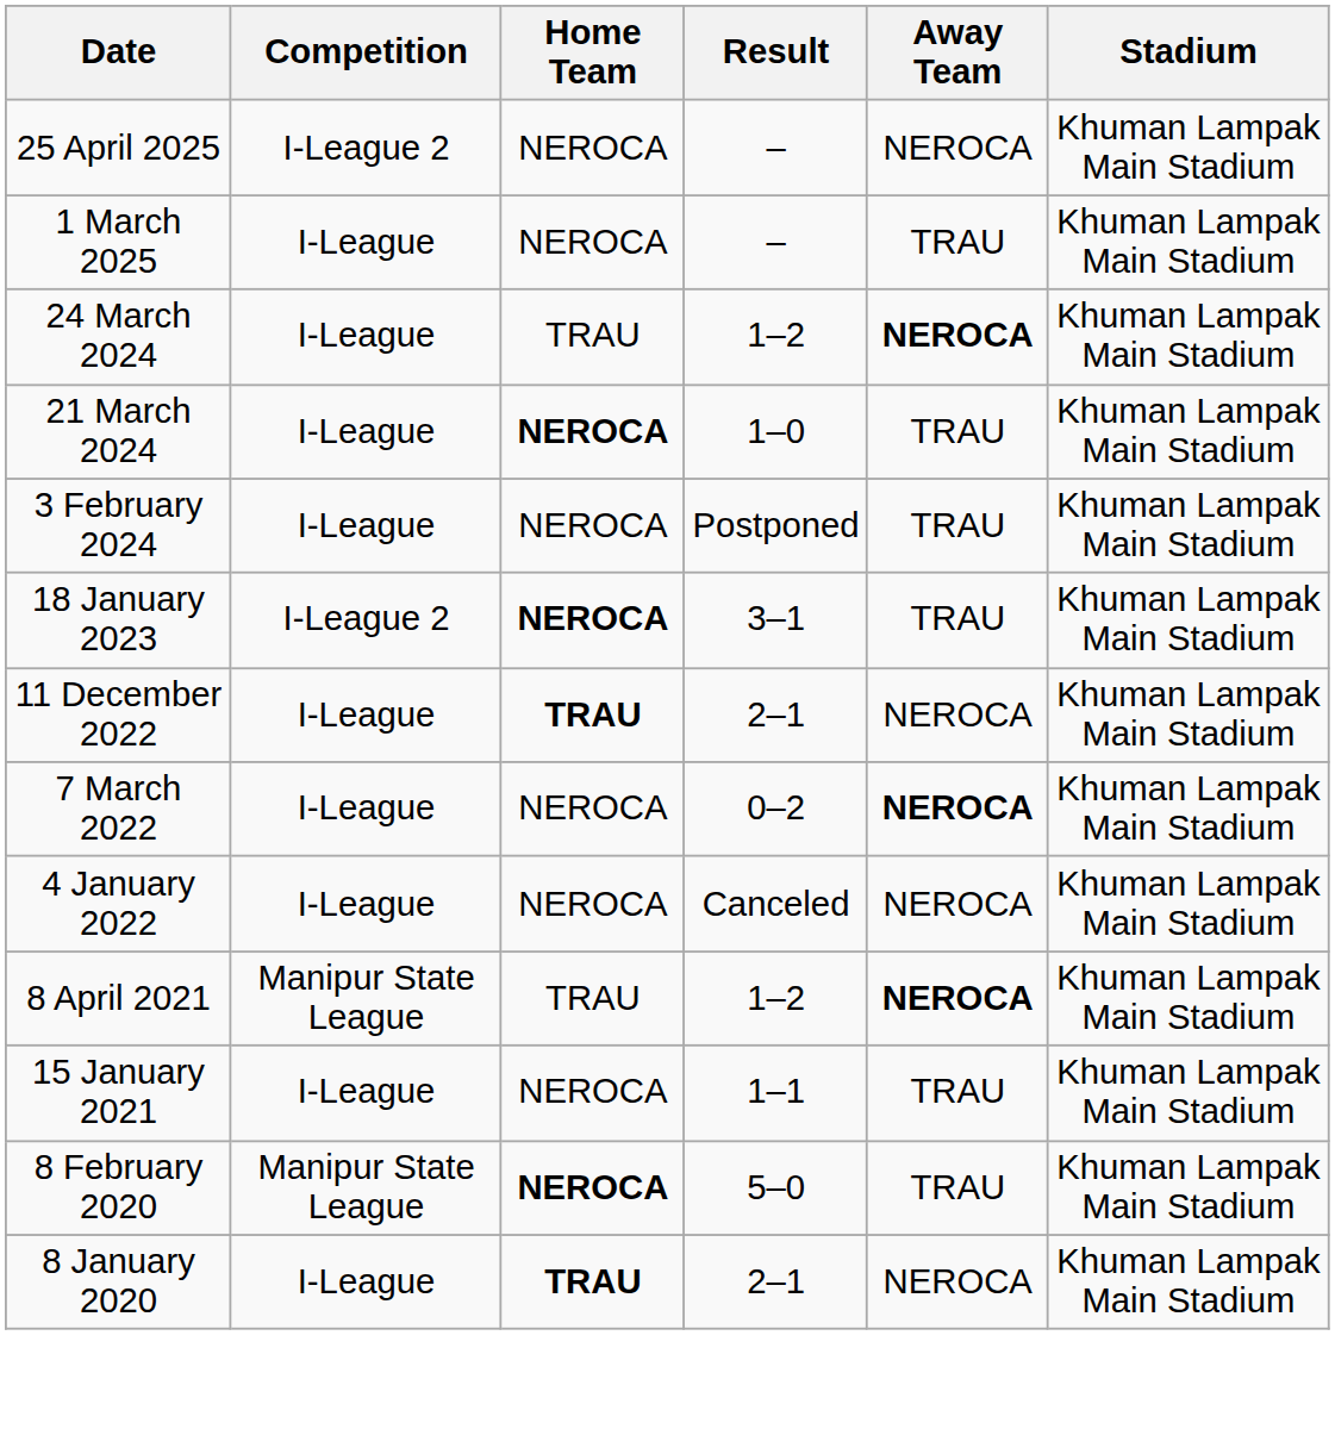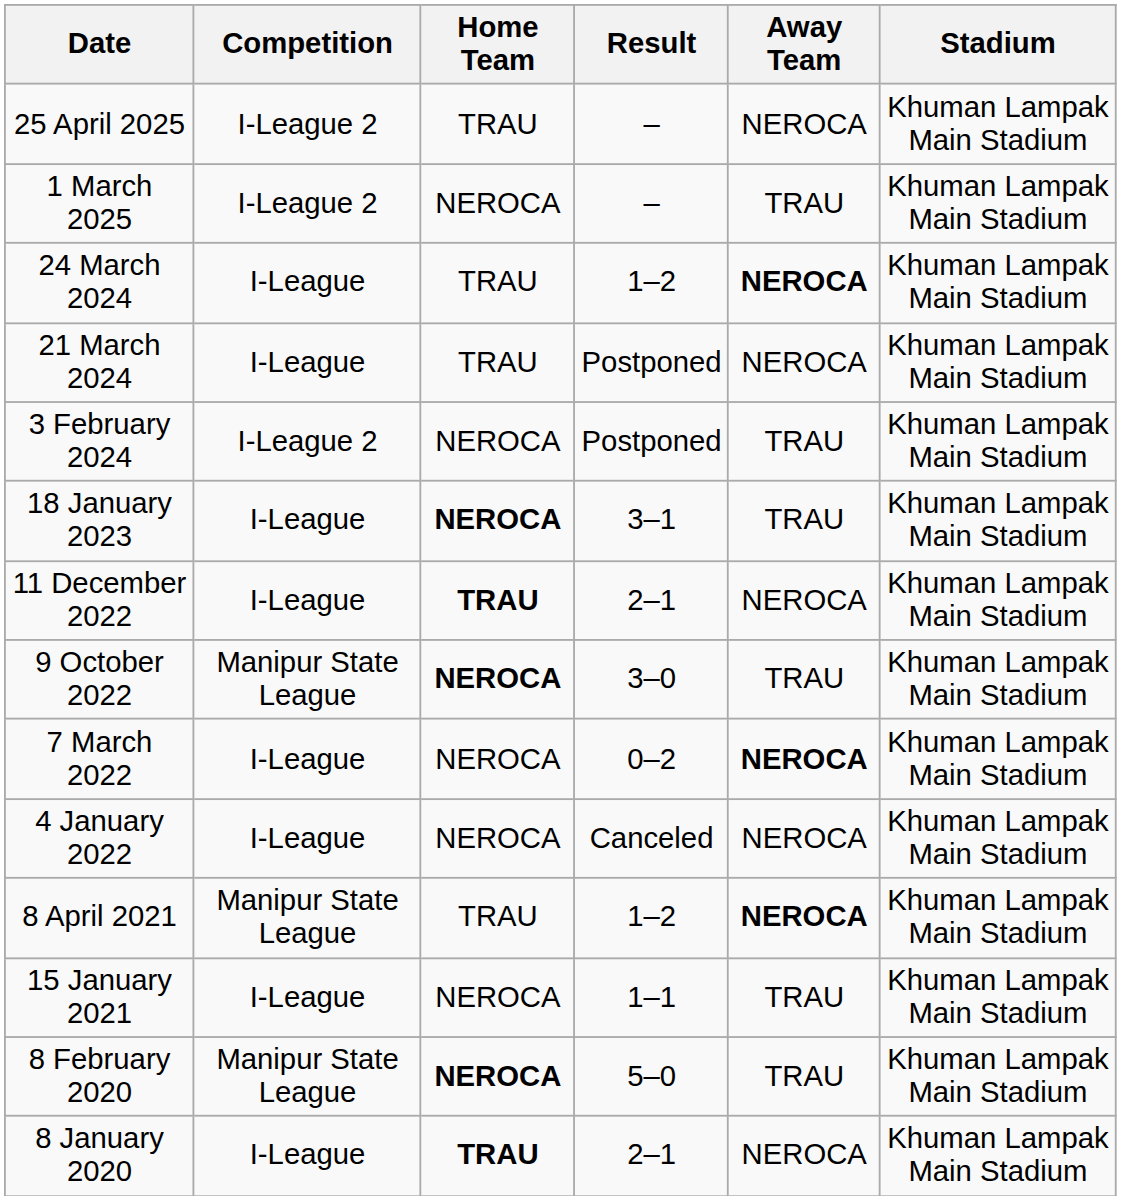 <table class="wikitable" style="text-align:center">
 <tr>
 <th>Date</th>
 <th>Competition</th>
 <th>Home Team</th>
 <th>Result</th>
 <th>Away Team</th>
 <th>Stadium</th>
 </tr>
 <tr>
 <td>25 April 2025</td>
 <td>I-League 2</td>
-<td>NEROCA</td>
+<td>TRAU</td>
 <td>–</td>
 <td>NEROCA</td>
 <td>Khuman Lampak Main Stadium</td>
 </tr>
 <tr>
 <td>1 March 2025</td>
-<td>I-League</td>
+<td>I-League 2</td>
 <td>NEROCA</td>
 <td>–</td>
 <td>TRAU</td>
 <td>Khuman Lampak Main Stadium</td>
 </tr>
 <tr>
 <td>24 March 2024</td>
 <td>I-League</td>
 <td>TRAU</td>
 <td>1–2</td>
 <td><strong>NEROCA</strong></td>
 <td>Khuman Lampak Main Stadium</td>
 </tr>
 <tr>
 <td>21 March 2024</td>
 <td>I-League</td>
-<td><strong>NEROCA</strong></td>
-<td>1–0</td>
 <td>TRAU</td>
+<td>Postponed</td>
+<td>NEROCA</td>
 <td>Khuman Lampak Main Stadium</td>
 </tr>
 <tr>
 <td>3 February 2024</td>
-<td>I-League</td>
+<td>I-League 2</td>
 <td>NEROCA</td>
 <td>Postponed</td>
 <td>TRAU</td>
 <td>Khuman Lampak Main Stadium</td>
 </tr>
 <tr>
 <td>18 January 2023</td>
-<td>I-League 2</td>
+<td>I-League</td>
 <td><strong>NEROCA</strong></td>
 <td>3–1</td>
 <td>TRAU</td>
 <td>Khuman Lampak Main Stadium</td>
 </tr>
 <tr>
 <td>11 December 2022</td>
 <td>I-League</td>
 <td><strong>TRAU</strong></td>
 <td>2–1</td>
 <td>NEROCA</td>
+<td>Khuman Lampak Main Stadium</td>
+</tr>
+<tr>
+<td>9 October 2022</td>
+<td>Manipur State League</td>
+<td><strong>NEROCA</strong></td>
+<td>3–0</td>
+<td>TRAU</td>
 <td>Khuman Lampak Main Stadium</td>
 </tr>
 <tr>
 <td>7 March 2022</td>
 <td>I-League</td>
 <td>NEROCA</td>
 <td>0–2</td>
 <td><strong>NEROCA</strong></td>
 <td>Khuman Lampak Main Stadium</td>
 </tr>
 <tr>
 <td>4 January 2022</td>
 <td>I-League</td>
 <td>NEROCA</td>
 <td>Canceled</td>
 <td>NEROCA</td>
 <td>Khuman Lampak Main Stadium</td>
 </tr>
 <tr>
 <td>8 April 2021</td>
 <td>Manipur State League</td>
 <td>TRAU</td>
 <td>1–2</td>
 <td><strong>NEROCA</strong></td>
 <td>Khuman Lampak Main Stadium</td>
 </tr>
 <tr>
 <td>15 January 2021</td>
 <td>I-League</td>
 <td>NEROCA</td>
 <td>1–1</td>
 <td>TRAU</td>
 <td>Khuman Lampak Main Stadium</td>
 </tr>
 <tr>
 <td>8 February 2020</td>
 <td>Manipur State League</td>
 <td><strong>NEROCA</strong></td>
 <td>5–0</td>
 <td>TRAU</td>
 <td>Khuman Lampak Main Stadium</td>
 </tr>
 <tr>
 <td>8 January 2020</td>
 <td>I-League</td>
 <td><strong>TRAU</strong></td>
 <td>2–1</td>
 <td>NEROCA</td>
 <td>Khuman Lampak Main Stadium</td>
 </tr>
 </table>
